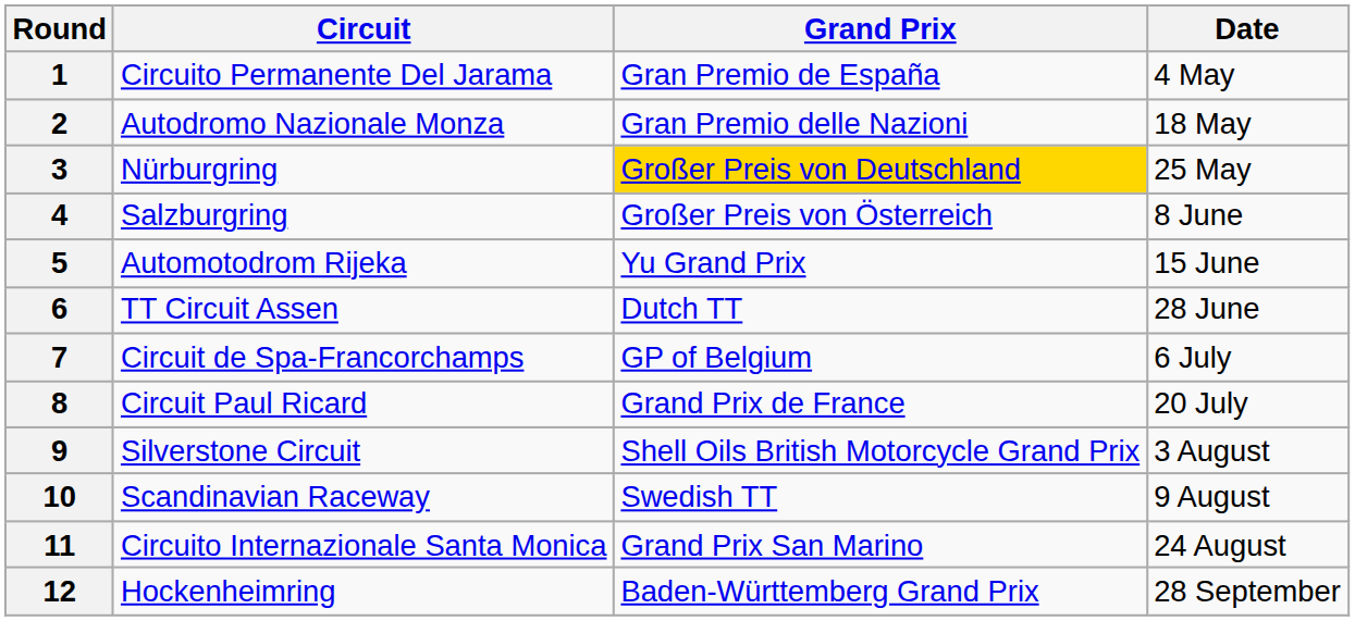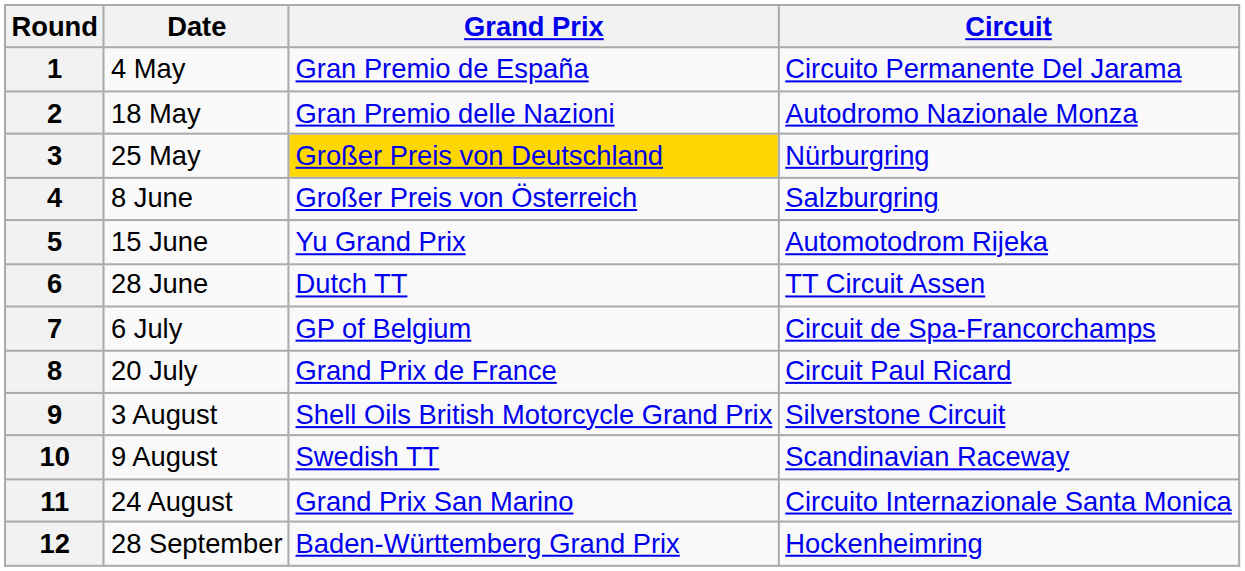 <table class="wikitable" style="font-size: 85%;">
 <tr>
 <th>Round</th>
+<th>Date</th>
+<th><a href='#'>Grand Prix</a></th>
 <th><a href='#'>Circuit</a></th>
-<th><a href='#'>Grand Prix</a></th>
-<th>Date</th>
 </tr>
 <tr>
 <th>1</th>
+<td>4 May</td>
+<td> <a href='#'>Gran Premio de España</a></td>
 <td><a href='#'>Circuito Permanente Del Jarama</a></td>
-<td> <a href='#'>Gran Premio de España</a></td>
-<td>4 May</td>
 </tr>
 <tr>
 <th>2</th>
+<td>18 May</td>
+<td> <a href='#'>Gran Premio delle Nazioni</a></td>
 <td><a href='#'>Autodromo Nazionale Monza</a></td>
-<td> <a href='#'>Gran Premio delle Nazioni</a></td>
-<td>18 May</td>
 </tr>
 <tr>
 <th>3</th>
+<td>25 May</td>
+<td style="background: gold;"> <a href='#'>Großer Preis von Deutschland</a></td>
 <td><a href='#'>Nürburgring</a></td>
-<td style="background: gold;"> <a href='#'>Großer Preis von Deutschland</a></td>
-<td>25 May</td>
 </tr>
 <tr>
 <th>4</th>
+<td>8 June</td>
+<td> <a href='#'>Großer Preis von Österreich</a></td>
 <td><a href='#'>Salzburgring</a></td>
-<td> <a href='#'>Großer Preis von Österreich</a></td>
-<td>8 June</td>
 </tr>
 <tr>
 <th>5</th>
+<td>15 June</td>
+<td> <a href='#'>Yu Grand Prix</a></td>
 <td><a href='#'>Automotodrom Rijeka</a></td>
-<td> <a href='#'>Yu Grand Prix</a></td>
-<td>15 June</td>
 </tr>
 <tr>
 <th>6</th>
+<td>28 June</td>
+<td> <a href='#'>Dutch TT</a></td>
 <td><a href='#'>TT Circuit Assen</a></td>
-<td> <a href='#'>Dutch TT</a></td>
-<td>28 June</td>
 </tr>
 <tr>
 <th>7</th>
+<td>6 July</td>
+<td> <a href='#'>GP of Belgium</a></td>
 <td><a href='#'>Circuit de Spa-Francorchamps</a></td>
-<td> <a href='#'>GP of Belgium</a></td>
-<td>6 July</td>
 </tr>
 <tr>
 <th>8</th>
+<td>20 July</td>
+<td> <a href='#'>Grand Prix de France</a></td>
 <td><a href='#'>Circuit Paul Ricard</a></td>
-<td> <a href='#'>Grand Prix de France</a></td>
-<td>20 July</td>
 </tr>
 <tr>
 <th>9</th>
+<td>3 August</td>
+<td> <a href='#'>Shell Oils British Motorcycle Grand Prix</a></td>
 <td><a href='#'>Silverstone Circuit</a></td>
-<td> <a href='#'>Shell Oils British Motorcycle Grand Prix</a></td>
-<td>3 August</td>
 </tr>
 <tr>
 <th>10</th>
+<td>9 August</td>
+<td> <a href='#'>Swedish TT</a></td>
 <td><a href='#'>Scandinavian Raceway</a></td>
-<td> <a href='#'>Swedish TT</a></td>
-<td>9 August</td>
 </tr>
 <tr>
 <th>11</th>
+<td>24 August</td>
+<td> <a href='#'>Grand Prix San Marino</a></td>
 <td><a href='#'>Circuito Internazionale Santa Monica</a></td>
-<td> <a href='#'>Grand Prix San Marino</a></td>
-<td>24 August</td>
 </tr>
 <tr>
 <th>12</th>
+<td>28 September</td>
+<td> <a href='#'>Baden-Württemberg Grand Prix</a></td>
 <td><a href='#'>Hockenheimring</a></td>
-<td> <a href='#'>Baden-Württemberg Grand Prix</a></td>
-<td>28 September</td>
 </tr>
 </table>
